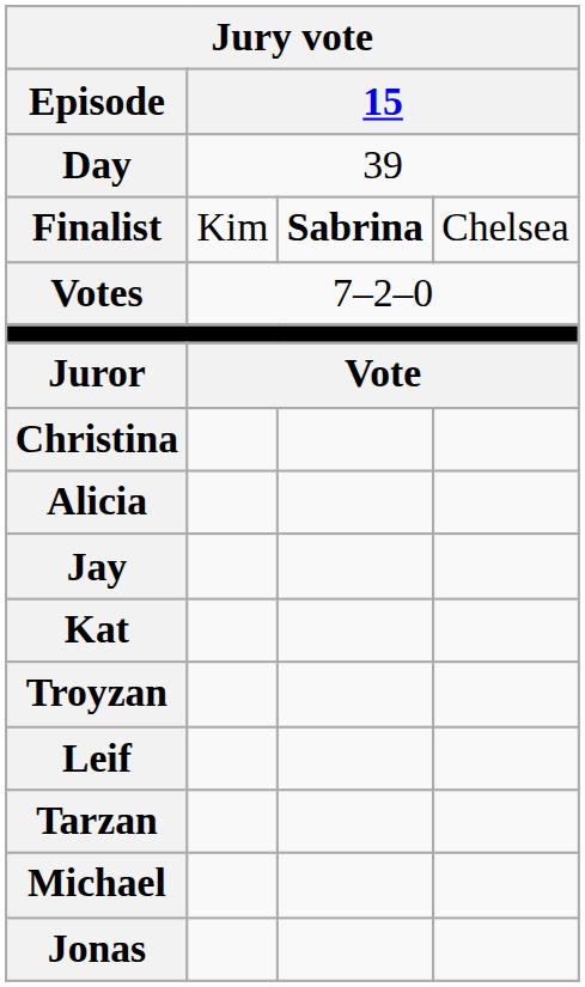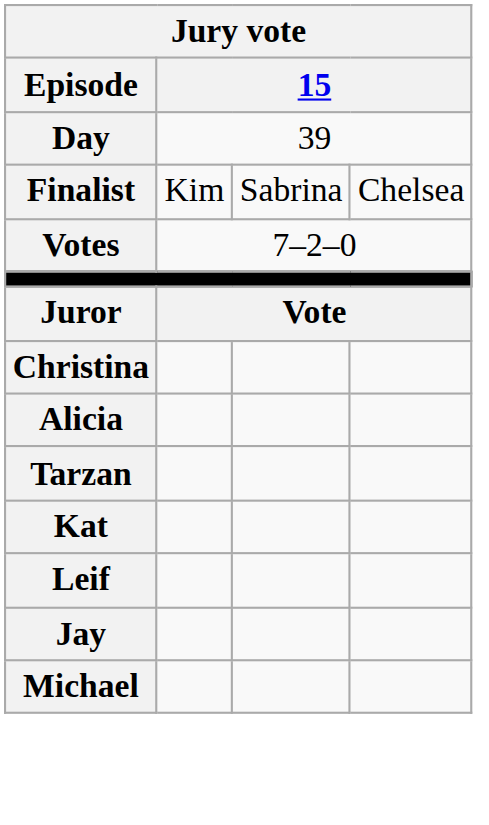 <table class="wikitable" style="text-align:center">
 <tr>
 <th colspan=4>Jury vote</th>
 </tr>
 <tr>
 <th>Episode</th>
 <th colspan="3"><a href='#'>15</a></th>
 </tr>
 <tr>
 <th>Day</th>
 <td colspan="3">39</td>
 </tr>
 <tr>
 <th>Finalist</th>
 <td>Kim</td>
-<td><strong>Sabrina</strong></td>
+<td>Sabrina</td>
 <td>Chelsea</td>
 </tr>
 <tr>
 <th>Votes</th>
 <td colspan=3>7–2–0</td>
 </tr>
 <tr>
 <td colspan="4" bgcolor="black"></td>
 </tr>
 <tr>
 <th>Juror</th>
 <th colspan=3>Vote</th>
 </tr>
 <tr>
 <th>Christina</th>
 <td></td>
 <td></td>
 <td></td>
 </tr>
 <tr>
 <th>Alicia</th>
 <td></td>
 <td></td>
 <td></td>
 </tr>
 <tr>
-<th>Jay</th>
+<th>Tarzan</th>
 <td></td>
 <td></td>
 <td></td>
 </tr>
 <tr>
 <th>Kat</th>
 <td></td>
 <td></td>
 <td></td>
 </tr>
 <tr>
-<th>Troyzan</th>
-<td></td>
-<td></td>
-<td></td>
-</tr>
-<tr>
 <th>Leif</th>
 <td></td>
 <td></td>
 <td></td>
 </tr>
 <tr>
-<th>Tarzan</th>
+<th>Jay</th>
 <td></td>
 <td></td>
 <td></td>
 </tr>
 <tr>
 <th>Michael</th>
 <td></td>
 <td></td>
 <td></td>
 </tr>
-<tr>
-<th>Jonas</th>
-<td></td>
-<td></td>
-<td></td>
-</tr>
 </table>
